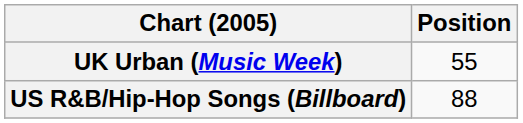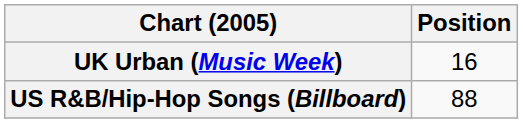 <table class="wikitable plainrowheaders" style="text-align:center">
 <tr>
 <th scope="col">Chart (2005)</th>
 <th scope="col">Position</th>
 </tr>
 <tr>
 <th scope="row">UK Urban (<em><a href='#'>Music Week</a></em>)</th>
-<td>55</td>
+<td>16</td>
 </tr>
 <tr>
 <th scope="row">US R&B/Hip-Hop Songs (<em>Billboard</em>)</th>
 <td>88</td>
 </tr>
 </table>
